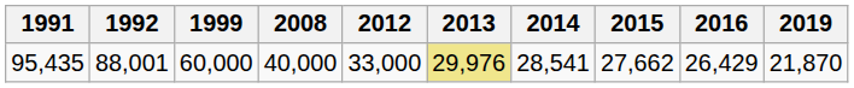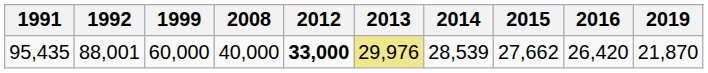 <table class="wikitable">
 <tr>
 <th>1991</th>
 <th>1992</th>
 <th>1999</th>
 <th>2008</th>
 <th>2012</th>
 <th>2013</th>
 <th>2014</th>
 <th>2015</th>
 <th>2016</th>
 <th>2019</th>
 </tr>
 <tr>
 <td>95,435</td>
 <td>88,001</td>
 <td 80,000>60,000</td>
 <td>40,000</td>
-<td>33,000</td>
+<td><strong>33,000</strong></td>
 <td style="background: khaki;">29,976</td>
-<td>28,541</td>
+<td>28,539</td>
 <td>27,662</td>
-<td>26,429</td>
+<td>26,420</td>
 <td>21,870</td>
 </tr>
 </table>
